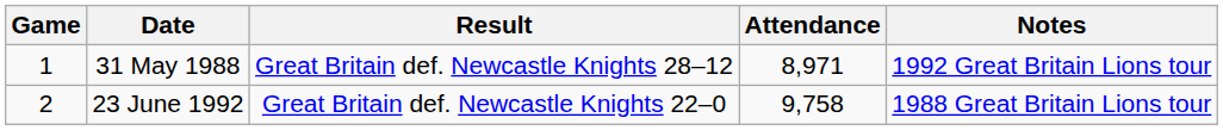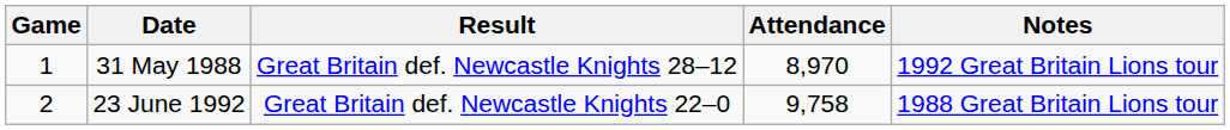 <table class="wikitable plainrowheaders" style="text-align:center;">
 <tr>
 <th scope="col">Game </th>
 <th scope="col">Date</th>
 <th scope="col">Result</th>
 <th scope="col">Attendance</th>
 <th scope="col">Notes</th>
 </tr>
 <tr>
 <td scope="row">1</td>
 <td>31 May 1988</td>
 <td> <a href='#'>Great Britain</a> def.  <a href='#'>Newcastle Knights</a> 28–12</td>
-<td>8,971</td>
+<td>8,970</td>
 <td><a href='#'>1992 Great Britain Lions tour</a></td>
 </tr>
 <tr>
 <td scope="row">2</td>
 <td>23 June 1992</td>
 <td> <a href='#'>Great Britain</a> def.  <a href='#'>Newcastle Knights</a> 22–0</td>
 <td>9,758</td>
 <td><a href='#'>1988 Great Britain Lions tour</a></td>
 </tr>
 </table>
